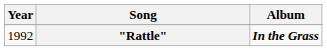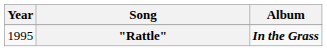 <table class="wikitable plainrowheaders" style="text-align:center;">
 <tr>
 <th>Year</th>
 <th style="width:16em;">Song</th>
 <th>Album</th>
 </tr>
 <tr style="font-size:smaller;">
 </tr>
 <tr>
-<td>1992</td>
+<td>1995</td>
 <th scope="row">"Rattle"</th>
 <td><strong><em>In the Grass</em></strong></td>
 </tr>
 </table>
